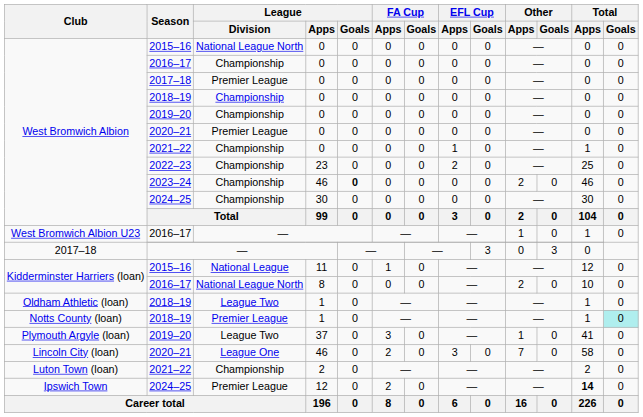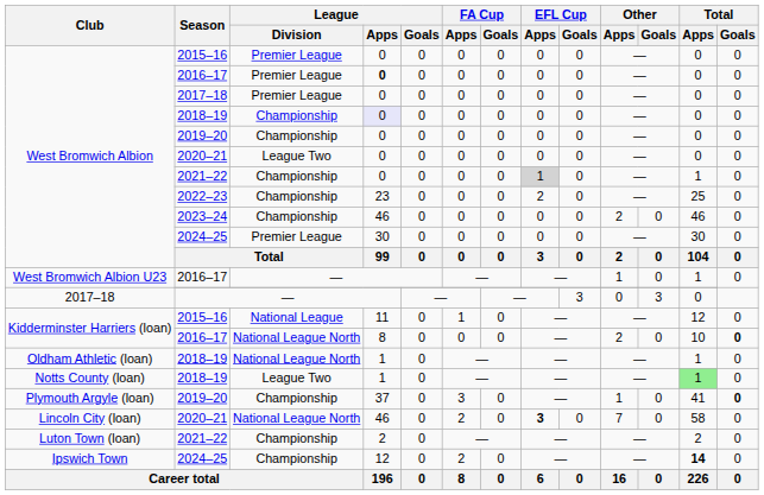 <table class=wikitable style="text-align: center;">
 <tr>
 <th rowspan=2>Club</th>
 <th rowspan=2>Season</th>
 <th colspan=3>League</th>
 <th colspan=2><a href='#'>FA Cup</a></th>
 <th colspan=2><a href='#'>EFL Cup</a></th>
 <th colspan=2>Other</th>
 <th colspan=2>Total</th>
 </tr>
 <tr>
 <th>Division</th>
 <th>Apps</th>
 <th>Goals</th>
 <th>Apps</th>
 <th>Goals</th>
 <th>Apps</th>
 <th>Goals</th>
 <th>Apps</th>
 <th>Goals</th>
 <th>Apps</th>
 <th>Goals</th>
 </tr>
 <tr>
 <td rowspan=11><a href='#'>West Bromwich Albion</a></td>
 <td><a href='#'>2015–16</a></td>
-<td><a href='#'>National League North</a></td>
+<td><a href='#'>Premier League</a></td>
 <td>0</td>
 <td>0</td>
 <td>0</td>
 <td>0</td>
 <td>0</td>
 <td>0</td>
 <td colspan=2>—</td>
 <td>0</td>
 <td>0</td>
 </tr>
 <tr>
 <td><a href='#'>2016–17</a></td>
-<td>Championship</td>
-<td>0</td>
+<td>Premier League</td>
+<td><strong>0</strong></td>
 <td>0</td>
 <td>0</td>
 <td>0</td>
 <td>0</td>
 <td>0</td>
 <td colspan=2>—</td>
 <td>0</td>
 <td>0</td>
 </tr>
 <tr>
 <td><a href='#'>2017–18</a></td>
 <td>Premier League</td>
 <td>0</td>
 <td>0</td>
 <td>0</td>
 <td>0</td>
 <td>0</td>
 <td>0</td>
 <td colspan=2>—</td>
 <td>0</td>
 <td>0</td>
 </tr>
 <tr>
 <td><a href='#'>2018–19</a></td>
 <td><a href='#'>Championship</a></td>
-<td>0</td>
+<td style="background: lavender;">0</td>
 <td>0</td>
 <td>0</td>
 <td>0</td>
 <td>0</td>
 <td>0</td>
 <td colspan=2>—</td>
 <td>0</td>
 <td>0</td>
 </tr>
 <tr>
 <td><a href='#'>2019–20</a></td>
 <td>Championship</td>
 <td>0</td>
 <td>0</td>
 <td>0</td>
 <td>0</td>
 <td>0</td>
 <td>0</td>
 <td colspan=2>—</td>
 <td>0</td>
 <td>0</td>
 </tr>
 <tr>
 <td><a href='#'>2020–21</a></td>
-<td>Premier League</td>
+<td>League Two</td>
 <td>0</td>
 <td>0</td>
 <td>0</td>
 <td>0</td>
 <td>0</td>
 <td>0</td>
 <td colspan=2>—</td>
 <td>0</td>
 <td>0</td>
 </tr>
 <tr>
 <td><a href='#'>2021–22</a></td>
 <td>Championship</td>
 <td>0</td>
 <td>0</td>
 <td>0</td>
 <td>0</td>
-<td>1</td>
+<td style="background: lightgrey;">1</td>
 <td>0</td>
 <td colspan=2>—</td>
 <td>1</td>
 <td>0</td>
 </tr>
 <tr>
 <td><a href='#'>2022–23</a></td>
 <td>Championship</td>
 <td>23</td>
 <td>0</td>
 <td>0</td>
 <td>0</td>
 <td>2</td>
 <td>0</td>
 <td colspan=2>—</td>
 <td>25</td>
 <td>0</td>
 </tr>
 <tr>
 <td><a href='#'>2023–24</a></td>
 <td>Championship</td>
 <td>46</td>
-<td><strong>0</strong></td>
+<td>0</td>
 <td>0</td>
 <td>0</td>
 <td>0</td>
 <td>0</td>
 <td>2</td>
 <td>0</td>
 <td>46</td>
 <td>0</td>
 </tr>
 <tr>
 <td><a href='#'>2024–25</a></td>
-<td>Championship</td>
+<td>Premier League</td>
 <td>30</td>
 <td>0</td>
 <td>0</td>
 <td>0</td>
 <td>0</td>
 <td>0</td>
 <td colspan=2>—</td>
 <td>30</td>
 <td>0</td>
 </tr>
 <tr>
 <th colspan=2>Total</th>
 <th>99</th>
 <th>0</th>
 <th>0</th>
 <th>0</th>
 <th>3</th>
 <th>0</th>
 <th>2</th>
 <th>0</th>
 <th>104</th>
 <th>0</th>
 </tr>
 <tr>
 <td rowspan=2><a href='#'>West Bromwich Albion U23</a></td>
 <td>2016–17</td>
 <td colspan=3>—</td>
 <td colspan=2>—</td>
 <td colspan=2>—</td>
 <td>1</td>
 <td>0</td>
 <td>1</td>
 <td>0</td>
 </tr>
 <tr>
 </tr>
 <tr>
 <td>2017–18</td>
 <td colspan=3>—</td>
 <td colspan=2>—</td>
 <td colspan=2>—</td>
 <td>3</td>
 <td>0</td>
 <td>3</td>
 <td>0</td>
 </tr>
 <tr>
 <td rowspan=2><a href='#'>Kidderminster Harriers</a> (loan)</td>
 <td><a href='#'>2015–16</a></td>
 <td><a href='#'>National League</a></td>
 <td>11</td>
 <td>0</td>
 <td>1</td>
 <td>0</td>
 <td colspan=2>—</td>
 <td colspan=2>—</td>
 <td>12</td>
 <td>0</td>
 </tr>
 <tr>
 <td><a href='#'>2016–17</a></td>
 <td><a href='#'>National League North</a></td>
 <td>8</td>
 <td>0</td>
 <td>0</td>
 <td>0</td>
 <td colspan=2>—</td>
 <td>2</td>
 <td>0</td>
 <td>10</td>
-<td>0</td>
+<td><strong>0</strong></td>
 </tr>
 <tr>
 <td><a href='#'>Oldham Athletic</a> (loan)</td>
 <td><a href='#'>2018–19</a></td>
-<td><a href='#'>League Two</a></td>
+<td><a href='#'>National League North</a></td>
 <td>1</td>
 <td>0</td>
 <td colspan=2>—</td>
 <td colspan=2>—</td>
 <td colspan=2>—</td>
 <td>1</td>
 <td>0</td>
 </tr>
 <tr>
 <td><a href='#'>Notts County</a> (loan)</td>
 <td><a href='#'>2018–19</a></td>
-<td><a href='#'>Premier League</a></td>
+<td>League Two</td>
 <td>1</td>
 <td>0</td>
 <td colspan=2>—</td>
 <td colspan=2>—</td>
 <td colspan=2>—</td>
-<td>1</td>
-<td style="background: paleturquoise;">0</td>
+<td style="background: lightgreen;">1</td>
+<td>0</td>
 </tr>
 <tr>
 <td><a href='#'>Plymouth Argyle</a> (loan)</td>
 <td><a href='#'>2019–20</a></td>
-<td>League Two</td>
+<td>Championship</td>
 <td>37</td>
 <td>0</td>
 <td>3</td>
 <td>0</td>
 <td colspan=2>—</td>
 <td>1</td>
 <td>0</td>
 <td>41</td>
-<td>0</td>
+<td><strong>0</strong></td>
 </tr>
 <tr>
 <td><a href='#'>Lincoln City</a> (loan)</td>
 <td><a href='#'>2020–21</a></td>
-<td><a href='#'>League One</a></td>
+<td><a href='#'>National League North</a></td>
 <td>46</td>
 <td>0</td>
 <td>2</td>
 <td>0</td>
-<td>3</td>
+<td><strong>3</strong></td>
 <td>0</td>
 <td>7</td>
 <td>0</td>
 <td>58</td>
 <td>0</td>
 </tr>
 <tr>
 <td><a href='#'>Luton Town</a> (loan)</td>
 <td><a href='#'>2021–22</a></td>
 <td>Championship</td>
 <td>2</td>
 <td>0</td>
 <td colspan="2">—</td>
 <td colspan="2">—</td>
 <td colspan=2>—</td>
 <td>2</td>
 <td>0</td>
 </tr>
 <tr>
 <td><a href='#'>Ipswich Town</a></td>
 <td><a href='#'>2024–25</a></td>
-<td>Premier League</td>
+<td>Championship</td>
 <td>12</td>
 <td>0</td>
 <td>2</td>
 <td>0</td>
 <td colspan="2">—</td>
 <td colspan=2>—</td>
 <td><strong>14</strong></td>
 <td>0</td>
 </tr>
 <tr>
 <th colspan=3>Career total</th>
 <th>196</th>
 <th>0</th>
 <th>8</th>
 <th>0</th>
 <th>6</th>
 <th>0</th>
 <th>16</th>
 <th>0</th>
 <th>226</th>
 <th>0</th>
 </tr>
 </table>
